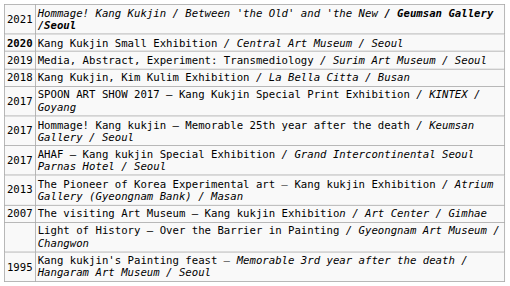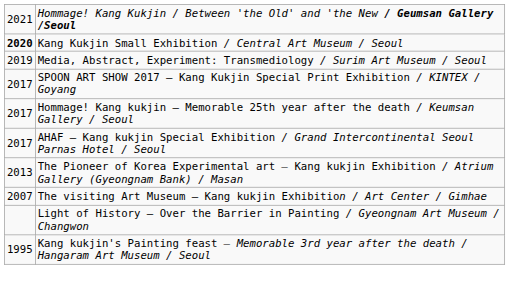 <table class="wikitable">
 <tr>
 <td>2021</td>
 <td><em>Hommage! Kang Kukjin / Between 'the Old' and 'the New<strong> / Geumsan Gallery /Seoul</td>
 </tr>
 <tr>
 <td><strong>2020</strong></td>
 <td></em>Kang Kukjin Small Exhibition<em> / Central Art Museum / Seoul</td>
 </tr>
 <tr>
 <td>2019</td>
 <td></em>Media, Abstract, Experiment: Transmediology<em> / Surim Art Museum / Seoul</td>
-</tr>
-<tr>
-<td>2018</td>
-<td></em>Kang Kukjin, Kim Kulim Exhibition<em> / La Bella Citta / Busan</td>
 </tr>
 <tr>
 <td>2017</td>
 <td></em>SPOON ART SHOW 2017 – Kang Kukjin Special Print Exhibition<em> / KINTEX / Goyang</td>
 </tr>
 <tr>
 <td>2017</td>
 <td></em>Hommage! Kang kukjin – Memorable 25th year after the death<em> / Keumsan Gallery / Seoul</td>
 </tr>
 <tr>
 <td>2017</td>
 <td></em>AHAF – Kang kukjin Special Exhibition<em> / Grand Intercontinental Seoul Parnas Hotel / Seoul</td>
 </tr>
 <tr>
 <td>2013</td>
 <td></em>The Pioneer of Korea Experimental art<em> – </em>Kang kukjin Exhibition<em> / Atrium Gallery (Gyeongnam Bank) / Masan</td>
 </tr>
 <tr>
 <td>2007</td>
 <td></em>The visiting Art Museum<em> </em>– Kang kukjin Exhibitio<em>n / Art Center / Gimhae</td>
 </tr>
 <tr>
 <td></td>
 <td></em>Light of History – Over the Barrier in Painting<em> / Gyeongnam Art Museum / Changwon</td>
 </tr>
 <tr>
 <td>1995</td>
 <td></em>Kang kukjin's Painting feast<em> – Memorable 3rd year after the death / Hangaram Art Museum / Seoul</td>
 </tr>
 </table>
